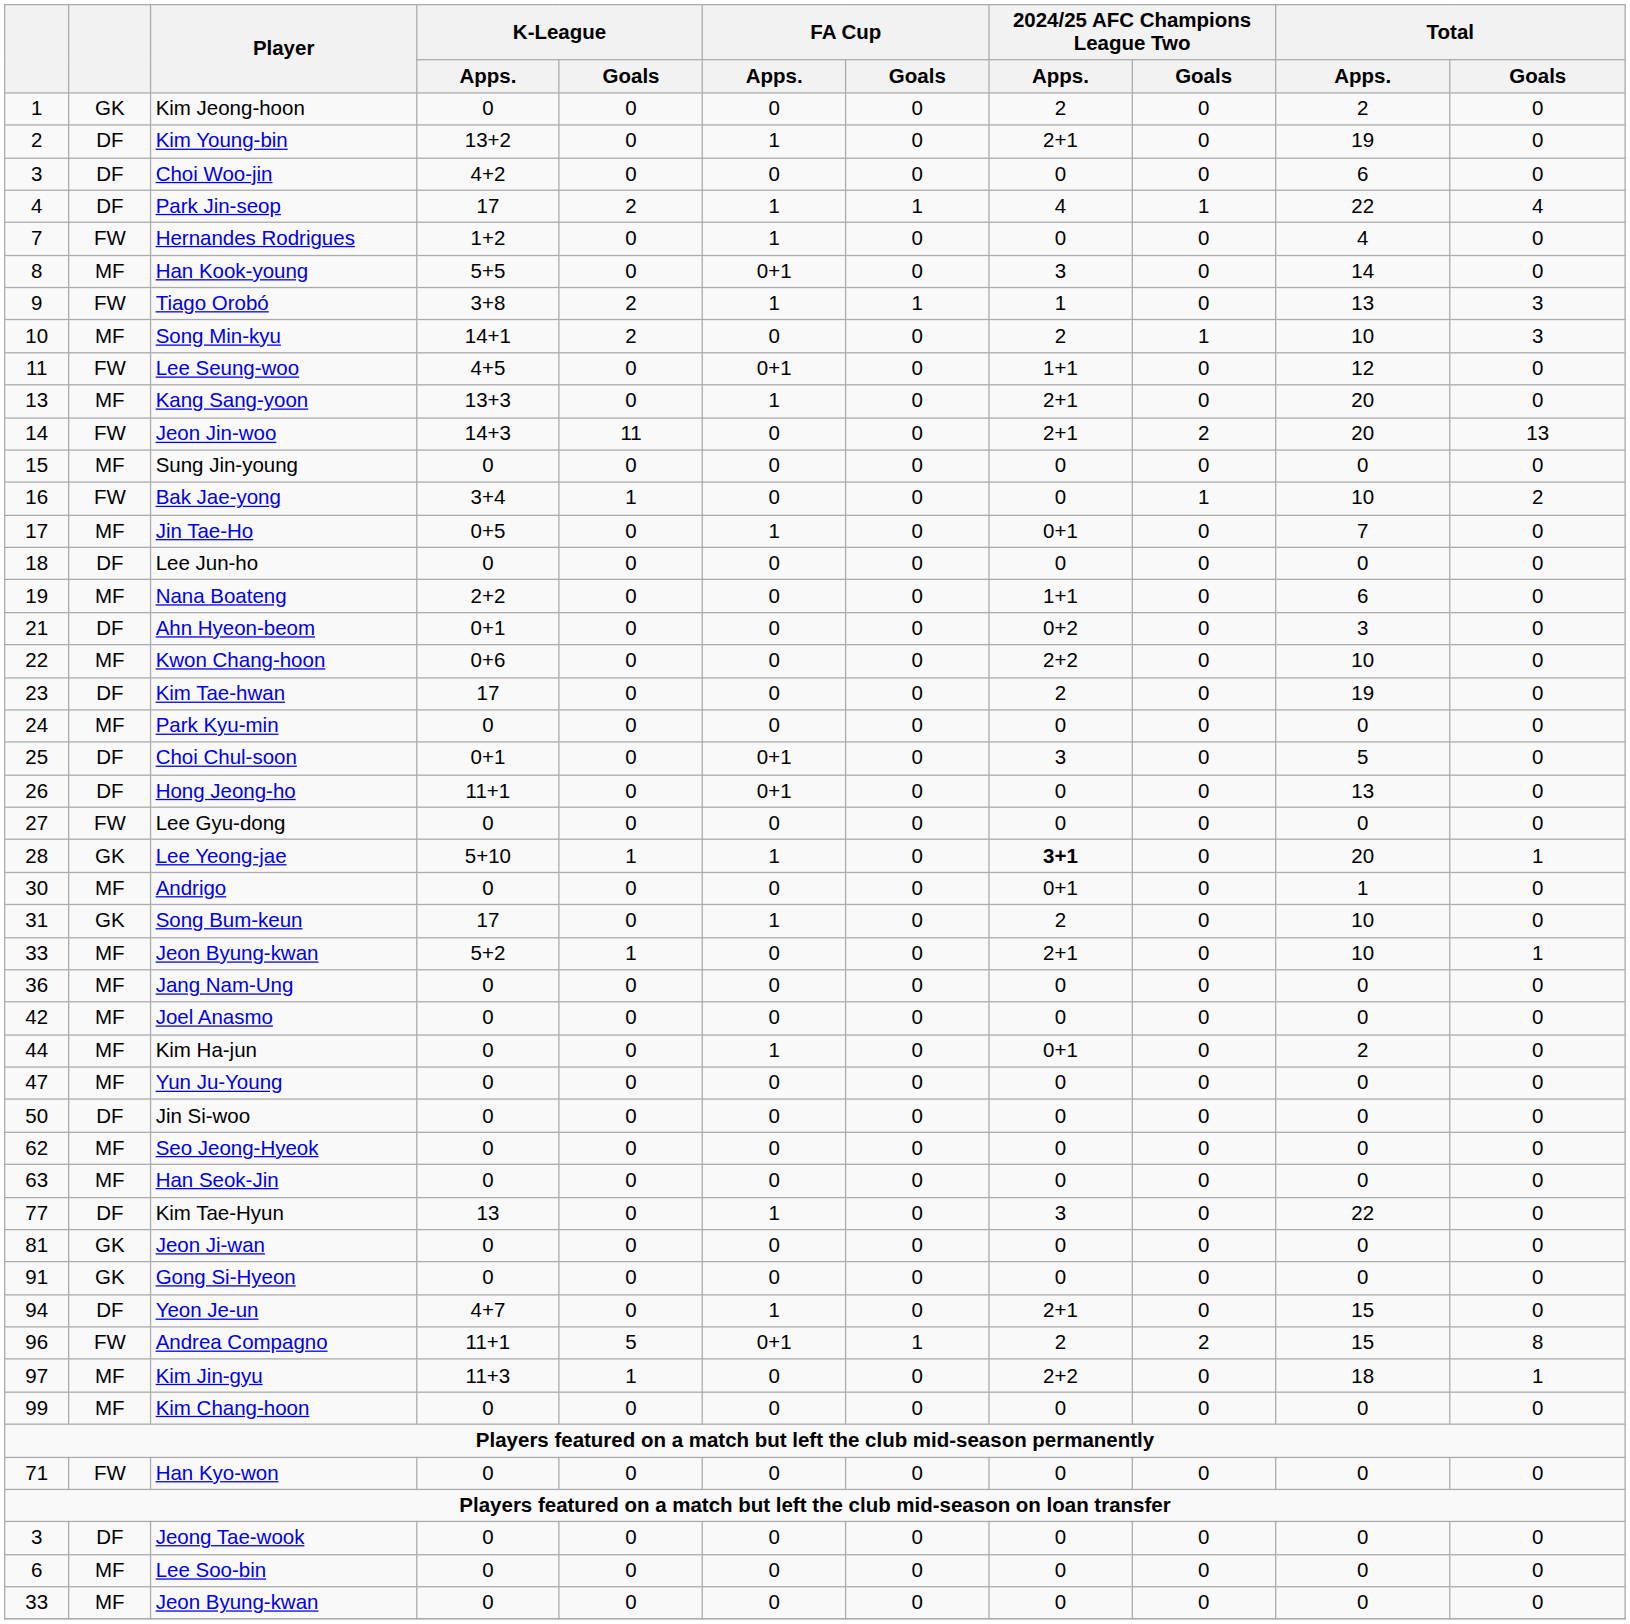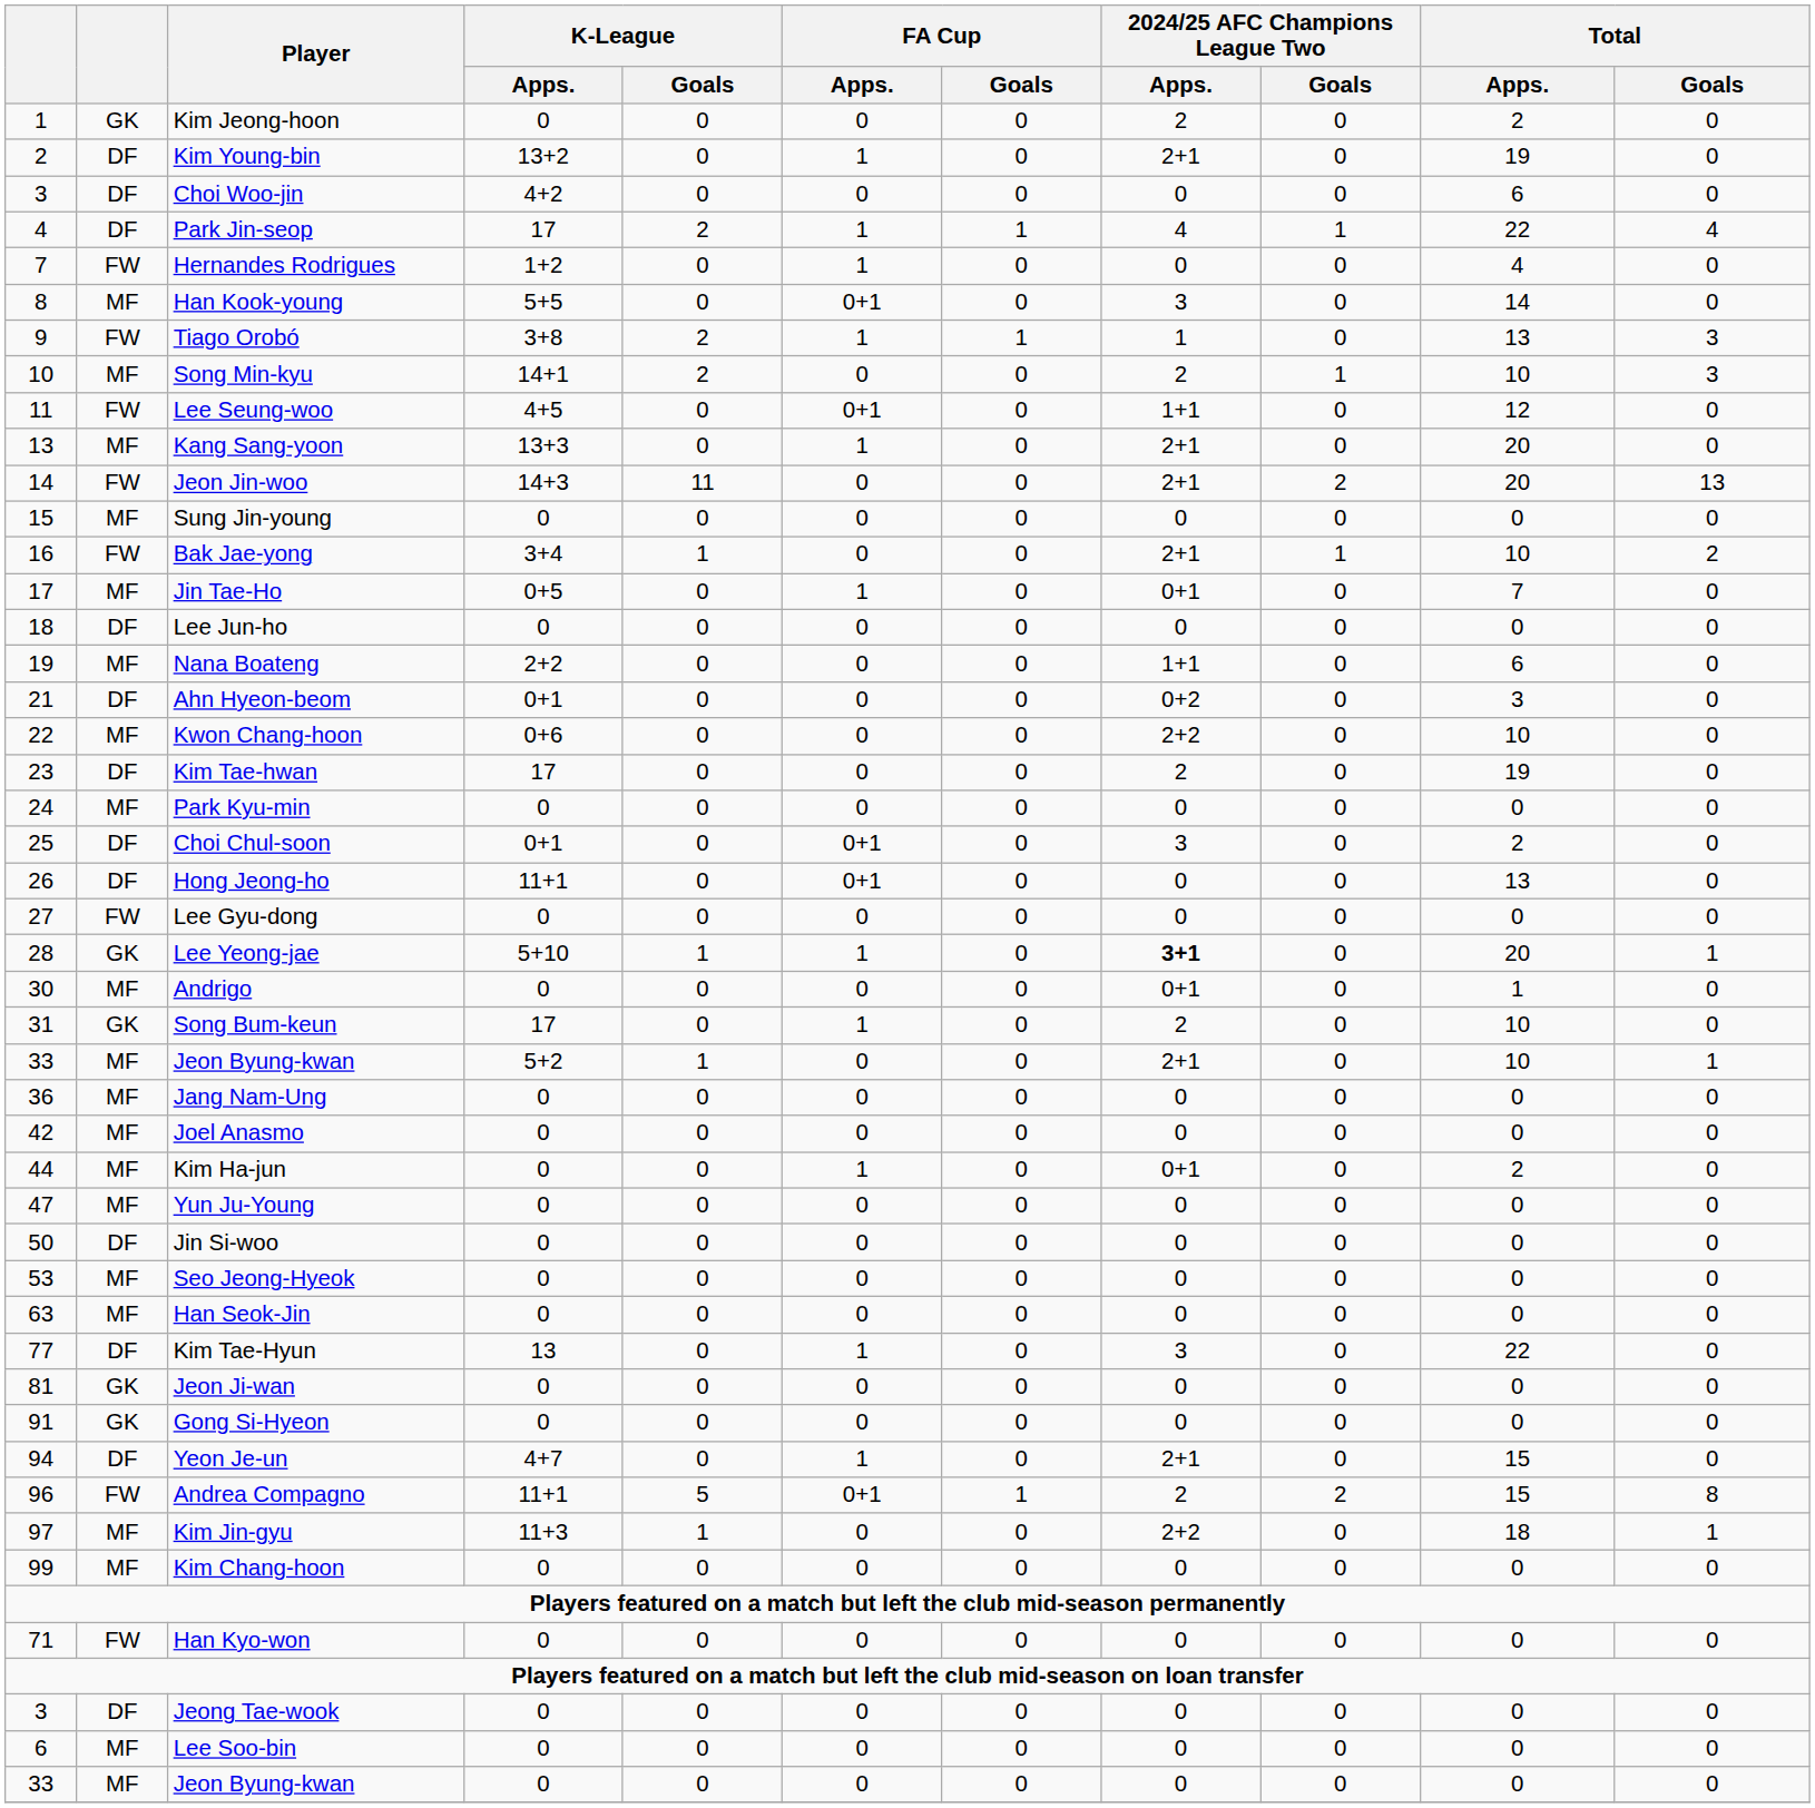 <table class="wikitable" style="text-align:center; font-size:100%; width:80%;">
 <tr>
 <th rowspan=2></th>
 <th rowspan=2></th>
 <th rowspan=2 width="200">Player</th>
 <th colspan=2 width="105">K-League</th>
 <th colspan=2 width="105">FA Cup</th>
 <th colspan=2 width="105">2024/25 AFC Champions League Two</th>
 <th colspan=2 width="130">Total</th>
 </tr>
 <tr>
 <th>Apps.</th>
 <th> Goals</th>
 <th>Apps.</th>
 <th> Goals</th>
 <th>Apps.</th>
 <th> Goals</th>
 <th>Apps.</th>
 <th> Goals</th>
 </tr>
 <tr>
 <td>1</td>
 <td>GK</td>
 <td align="left"> Kim Jeong-hoon</td>
 <td>0</td>
 <td>0</td>
 <td>0</td>
 <td>0</td>
 <td>2</td>
 <td>0</td>
 <td>2</td>
 <td>0</td>
 </tr>
 <tr>
 <td>2</td>
 <td>DF</td>
 <td align="left"> <a href='#'>Kim Young-bin</a></td>
 <td>13+2</td>
 <td>0</td>
 <td>1</td>
 <td>0</td>
 <td>2+1</td>
 <td>0</td>
 <td>19</td>
 <td>0</td>
 </tr>
 <tr>
 <td>3</td>
 <td>DF</td>
 <td align="left"> <a href='#'>Choi Woo-jin</a></td>
 <td>4+2</td>
 <td>0</td>
 <td>0</td>
 <td>0</td>
 <td>0</td>
 <td>0</td>
 <td>6</td>
 <td>0</td>
 </tr>
 <tr>
 <td>4</td>
 <td>DF</td>
 <td align="left"> <a href='#'>Park Jin-seop</a></td>
 <td>17</td>
 <td>2</td>
 <td>1</td>
 <td>1</td>
 <td>4</td>
 <td>1</td>
 <td>22</td>
 <td>4</td>
 </tr>
 <tr>
 <td>7</td>
 <td>FW</td>
 <td align="left"> <a href='#'>Hernandes Rodrigues</a></td>
 <td>1+2</td>
 <td>0</td>
 <td>1</td>
 <td>0</td>
 <td>0</td>
 <td>0</td>
 <td>4</td>
 <td>0</td>
 </tr>
 <tr>
 <td>8</td>
 <td>MF</td>
 <td align="left"> <a href='#'>Han Kook-young</a></td>
 <td>5+5</td>
 <td>0</td>
 <td>0+1</td>
 <td>0</td>
 <td>3</td>
 <td>0</td>
 <td>14</td>
 <td>0</td>
 </tr>
 <tr>
 <td>9</td>
 <td>FW</td>
 <td align="left"> <a href='#'>Tiago Orobó</a></td>
 <td>3+8</td>
 <td>2</td>
 <td>1</td>
 <td>1</td>
 <td>1</td>
 <td>0</td>
 <td>13</td>
 <td>3</td>
 </tr>
 <tr>
 <td>10</td>
 <td>MF</td>
 <td align="left"> <a href='#'>Song Min-kyu</a></td>
 <td>14+1</td>
 <td>2</td>
 <td>0</td>
 <td>0</td>
 <td>2</td>
 <td>1</td>
 <td>10</td>
 <td>3</td>
 </tr>
 <tr>
 <td>11</td>
 <td>FW</td>
 <td align="left"> <a href='#'>Lee Seung-woo</a></td>
 <td>4+5</td>
 <td>0</td>
 <td>0+1</td>
 <td>0</td>
 <td>1+1</td>
 <td>0</td>
 <td>12</td>
 <td>0</td>
 </tr>
 <tr>
 <td>13</td>
 <td>MF</td>
 <td align="left"> <a href='#'>Kang Sang-yoon</a></td>
 <td>13+3</td>
 <td>0</td>
 <td>1</td>
 <td>0</td>
 <td>2+1</td>
 <td>0</td>
 <td>20</td>
 <td>0</td>
 </tr>
 <tr>
 <td>14</td>
 <td>FW</td>
 <td align="left"> <a href='#'>Jeon Jin-woo</a></td>
 <td>14+3</td>
 <td>11</td>
 <td>0</td>
 <td>0</td>
 <td>2+1</td>
 <td>2</td>
 <td>20</td>
 <td>13</td>
 </tr>
 <tr>
 <td>15</td>
 <td>MF</td>
 <td align="left"> Sung Jin-young</td>
 <td>0</td>
 <td>0</td>
 <td>0</td>
 <td>0</td>
 <td>0</td>
 <td>0</td>
 <td>0</td>
 <td>0</td>
 </tr>
 <tr>
 <td>16</td>
 <td>FW</td>
 <td align="left"> <a href='#'>Bak Jae-yong</a></td>
 <td>3+4</td>
 <td>1</td>
 <td>0</td>
 <td>0</td>
-<td>0</td>
+<td>2+1</td>
 <td>1</td>
 <td>10</td>
 <td>2</td>
 </tr>
 <tr>
 <td>17</td>
 <td>MF</td>
 <td align="left"> <a href='#'>Jin Tae-Ho</a></td>
 <td>0+5</td>
 <td>0</td>
 <td>1</td>
 <td>0</td>
 <td>0+1</td>
 <td>0</td>
 <td>7</td>
 <td>0</td>
 </tr>
 <tr>
 <td>18</td>
 <td>DF</td>
 <td align="left"> Lee Jun-ho</td>
 <td>0</td>
 <td>0</td>
 <td>0</td>
 <td>0</td>
 <td>0</td>
 <td>0</td>
 <td>0</td>
 <td>0</td>
 </tr>
 <tr>
 <td>19</td>
 <td>MF</td>
 <td align="left"> <a href='#'>Nana Boateng</a></td>
 <td>2+2</td>
 <td>0</td>
 <td>0</td>
 <td>0</td>
 <td>1+1</td>
 <td>0</td>
 <td>6</td>
 <td>0</td>
 </tr>
 <tr>
 <td>21</td>
 <td>DF</td>
 <td align="left"> <a href='#'>Ahn Hyeon-beom</a></td>
 <td>0+1</td>
 <td>0</td>
 <td>0</td>
 <td>0</td>
 <td>0+2</td>
 <td>0</td>
 <td>3</td>
 <td>0</td>
 </tr>
 <tr>
 <td>22</td>
 <td>MF</td>
 <td align="left"> <a href='#'>Kwon Chang-hoon</a></td>
 <td>0+6</td>
 <td>0</td>
 <td>0</td>
 <td>0</td>
 <td>2+2</td>
 <td>0</td>
 <td>10</td>
 <td>0</td>
 </tr>
 <tr>
 <td>23</td>
 <td>DF</td>
 <td align="left"> <a href='#'>Kim Tae-hwan</a></td>
 <td>17</td>
 <td>0</td>
 <td>0</td>
 <td>0</td>
 <td>2</td>
 <td>0</td>
 <td>19</td>
 <td>0</td>
 </tr>
 <tr>
 <td>24</td>
 <td>MF</td>
 <td align="left"> <a href='#'>Park Kyu-min</a></td>
 <td>0</td>
 <td>0</td>
 <td>0</td>
 <td>0</td>
 <td>0</td>
 <td>0</td>
 <td>0</td>
 <td>0</td>
 </tr>
 <tr>
 <td>25</td>
 <td>DF</td>
 <td align="left"> <a href='#'>Choi Chul-soon</a></td>
 <td>0+1</td>
 <td>0</td>
 <td>0+1</td>
 <td>0</td>
 <td>3</td>
 <td>0</td>
-<td>5</td>
+<td>2</td>
 <td>0</td>
 </tr>
 <tr>
 <td>26</td>
 <td>DF</td>
 <td align="left"> <a href='#'>Hong Jeong-ho</a></td>
 <td>11+1</td>
 <td>0</td>
 <td>0+1</td>
 <td>0</td>
 <td>0</td>
 <td>0</td>
 <td>13</td>
 <td>0</td>
 </tr>
 <tr>
 <td>27</td>
 <td>FW</td>
 <td align="left"> Lee Gyu-dong</td>
 <td>0</td>
 <td>0</td>
 <td>0</td>
 <td>0</td>
 <td>0</td>
 <td>0</td>
 <td>0</td>
 <td>0</td>
 </tr>
 <tr>
 <td>28</td>
 <td>GK</td>
 <td align="left"> <a href='#'>Lee Yeong-jae</a></td>
 <td>5+10</td>
 <td>1</td>
 <td>1</td>
 <td>0</td>
 <td><strong>3+1</strong></td>
 <td>0</td>
 <td>20</td>
 <td>1</td>
 </tr>
 <tr>
 <td>30</td>
 <td>MF</td>
 <td align="left"> <a href='#'>Andrigo</a></td>
 <td>0</td>
 <td>0</td>
 <td>0</td>
 <td>0</td>
 <td>0+1</td>
 <td>0</td>
 <td>1</td>
 <td>0</td>
 </tr>
 <tr>
 <td>31</td>
 <td>GK</td>
 <td align="left"> <a href='#'>Song Bum-keun</a></td>
 <td>17</td>
 <td>0</td>
 <td>1</td>
 <td>0</td>
 <td>2</td>
 <td>0</td>
 <td>10</td>
 <td>0</td>
 </tr>
 <tr>
 <td>33</td>
 <td>MF</td>
 <td align="left"> <a href='#'>Jeon Byung-kwan</a></td>
 <td>5+2</td>
 <td>1</td>
 <td>0</td>
 <td>0</td>
 <td>2+1</td>
 <td>0</td>
 <td>10</td>
 <td>1</td>
 </tr>
 <tr>
 <td>36</td>
 <td>MF</td>
 <td align="left"> <a href='#'>Jang Nam-Ung</a></td>
 <td>0</td>
 <td>0</td>
 <td>0</td>
 <td>0</td>
 <td>0</td>
 <td>0</td>
 <td>0</td>
 <td>0</td>
 </tr>
 <tr>
 <td>42</td>
 <td>MF</td>
 <td align="left"> <a href='#'>Joel Anasmo</a></td>
 <td>0</td>
 <td>0</td>
 <td>0</td>
 <td>0</td>
 <td>0</td>
 <td>0</td>
 <td>0</td>
 <td>0</td>
 </tr>
 <tr>
 <td>44</td>
 <td>MF</td>
 <td align="left"> Kim Ha-jun</td>
 <td>0</td>
 <td>0</td>
 <td>1</td>
 <td>0</td>
 <td>0+1</td>
 <td>0</td>
 <td>2</td>
 <td>0</td>
 </tr>
 <tr>
 <td>47</td>
 <td>MF</td>
 <td align="left"> <a href='#'>Yun Ju-Young</a></td>
 <td>0</td>
 <td>0</td>
 <td>0</td>
 <td>0</td>
 <td>0</td>
 <td>0</td>
 <td>0</td>
 <td>0</td>
 </tr>
 <tr>
 <td>50</td>
 <td>DF</td>
 <td align="left"> Jin Si-woo</td>
 <td>0</td>
 <td>0</td>
 <td>0</td>
 <td>0</td>
 <td>0</td>
 <td>0</td>
 <td>0</td>
 <td>0</td>
 </tr>
 <tr>
-<td>62</td>
+<td>53</td>
 <td>MF</td>
 <td align="left"> <a href='#'>Seo Jeong-Hyeok</a></td>
 <td>0</td>
 <td>0</td>
 <td>0</td>
 <td>0</td>
 <td>0</td>
 <td>0</td>
 <td>0</td>
 <td>0</td>
 </tr>
 <tr>
 <td>63</td>
 <td>MF</td>
 <td align="left"> <a href='#'>Han Seok-Jin</a></td>
 <td>0</td>
 <td>0</td>
 <td>0</td>
 <td>0</td>
 <td>0</td>
 <td>0</td>
 <td>0</td>
 <td>0</td>
 </tr>
 <tr>
 <td>77</td>
 <td>DF</td>
 <td align="left"> Kim Tae-Hyun</td>
 <td>13</td>
 <td>0</td>
 <td>1</td>
 <td>0</td>
 <td>3</td>
 <td>0</td>
 <td>22</td>
 <td>0</td>
 </tr>
 <tr>
 <td>81</td>
 <td>GK</td>
 <td align="left"> <a href='#'>Jeon Ji-wan</a></td>
 <td>0</td>
 <td>0</td>
 <td>0</td>
 <td>0</td>
 <td>0</td>
 <td>0</td>
 <td>0</td>
 <td>0</td>
 </tr>
 <tr>
 <td>91</td>
 <td>GK</td>
 <td align="left"> <a href='#'>Gong Si-Hyeon</a></td>
 <td>0</td>
 <td>0</td>
 <td>0</td>
 <td>0</td>
 <td>0</td>
 <td>0</td>
 <td>0</td>
 <td>0</td>
 </tr>
 <tr>
 <td>94</td>
 <td>DF</td>
 <td align="left"> <a href='#'>Yeon Je-un</a></td>
 <td>4+7</td>
 <td>0</td>
 <td>1</td>
 <td>0</td>
 <td>2+1</td>
 <td>0</td>
 <td>15</td>
 <td>0</td>
 </tr>
 <tr>
 <td>96</td>
 <td>FW</td>
 <td align="left"> <a href='#'>Andrea Compagno</a></td>
 <td>11+1</td>
 <td>5</td>
 <td>0+1</td>
 <td>1</td>
 <td>2</td>
 <td>2</td>
 <td>15</td>
 <td>8</td>
 </tr>
 <tr>
 <td>97</td>
 <td>MF</td>
 <td align="left"> <a href='#'>Kim Jin-gyu</a></td>
 <td>11+3</td>
 <td>1</td>
 <td>0</td>
 <td>0</td>
 <td>2+2</td>
 <td>0</td>
 <td>18</td>
 <td>1</td>
 </tr>
 <tr>
 <td>99</td>
 <td>MF</td>
 <td align="left"> <a href='#'>Kim Chang-hoon</a></td>
 <td>0</td>
 <td>0</td>
 <td>0</td>
 <td>0</td>
 <td>0</td>
 <td>0</td>
 <td>0</td>
 <td>0</td>
 </tr>
 <tr>
 <td colspan="15"><strong>Players featured on a match but left the club mid-season permanently</strong></td>
 </tr>
 <tr>
 <td>71</td>
 <td>FW</td>
 <td align="left"> <a href='#'>Han Kyo-won</a></td>
 <td>0</td>
 <td>0</td>
 <td>0</td>
 <td>0</td>
 <td>0</td>
 <td>0</td>
 <td>0</td>
 <td>0</td>
 </tr>
 <tr>
 <td colspan="15"><strong>Players featured on a match but left the club mid-season on loan transfer</strong></td>
 </tr>
 <tr>
 <td>3</td>
 <td>DF</td>
 <td align="left"> <a href='#'>Jeong Tae-wook</a></td>
 <td>0</td>
 <td>0</td>
 <td>0</td>
 <td>0</td>
 <td>0</td>
 <td>0</td>
 <td>0</td>
 <td>0</td>
 </tr>
 <tr>
 <td>6</td>
 <td>MF</td>
 <td align="left"> <a href='#'>Lee Soo-bin</a></td>
 <td>0</td>
 <td>0</td>
 <td>0</td>
 <td>0</td>
 <td>0</td>
 <td>0</td>
 <td>0</td>
 <td>0</td>
 </tr>
 <tr>
 <td>33</td>
 <td>MF</td>
 <td align="left"> <a href='#'>Jeon Byung-kwan</a></td>
 <td>0</td>
 <td>0</td>
 <td>0</td>
 <td>0</td>
 <td>0</td>
 <td>0</td>
 <td>0</td>
 <td>0</td>
 </tr>
 <tr>
 </tr>
 </table>
